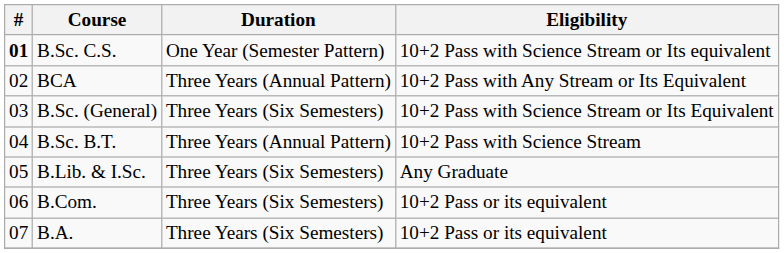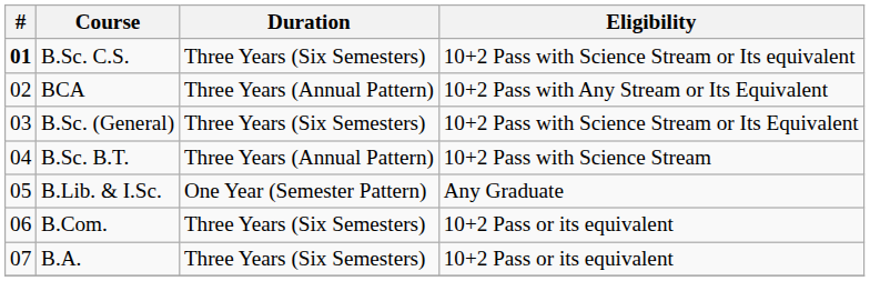 <table class="wikitable sortable">
 <tr>
 <th>#</th>
 <th>Course</th>
 <th>Duration</th>
 <th>Eligibility</th>
 </tr>
 <tr>
 <td><strong>01</strong></td>
 <td>B.Sc. C.S.</td>
-<td>One Year (Semester Pattern)</td>
+<td>Three Years (Six Semesters)</td>
 <td>10+2 Pass with Science Stream or Its equivalent</td>
 </tr>
 <tr>
 <td>02</td>
 <td>BCA</td>
 <td>Three Years (Annual Pattern)</td>
 <td>10+2 Pass with Any Stream or Its Equivalent</td>
 </tr>
 <tr>
 <td>03</td>
 <td>B.Sc. (General)</td>
 <td>Three Years (Six Semesters)</td>
 <td>10+2 Pass with Science Stream or Its Equivalent</td>
 </tr>
 <tr>
 <td>04</td>
 <td>B.Sc. B.T.</td>
 <td>Three Years (Annual Pattern)</td>
 <td>10+2 Pass with Science Stream</td>
 </tr>
 <tr>
 <td>05</td>
 <td>B.Lib. & I.Sc.</td>
-<td>Three Years (Six Semesters)</td>
+<td>One Year (Semester Pattern)</td>
 <td>Any Graduate</td>
 </tr>
 <tr>
 <td>06</td>
 <td>B.Com.</td>
 <td>Three Years (Six Semesters)</td>
 <td>10+2 Pass or its equivalent</td>
 </tr>
 <tr>
 <td>07</td>
 <td>B.A.</td>
 <td>Three Years (Six Semesters)</td>
 <td>10+2 Pass or its equivalent</td>
 </tr>
 <tr 08 !! B.A. !!    Special Batch ( MPSC )   !! 12th Std. Arts,com, Sci>
 </tr>
 </table>
